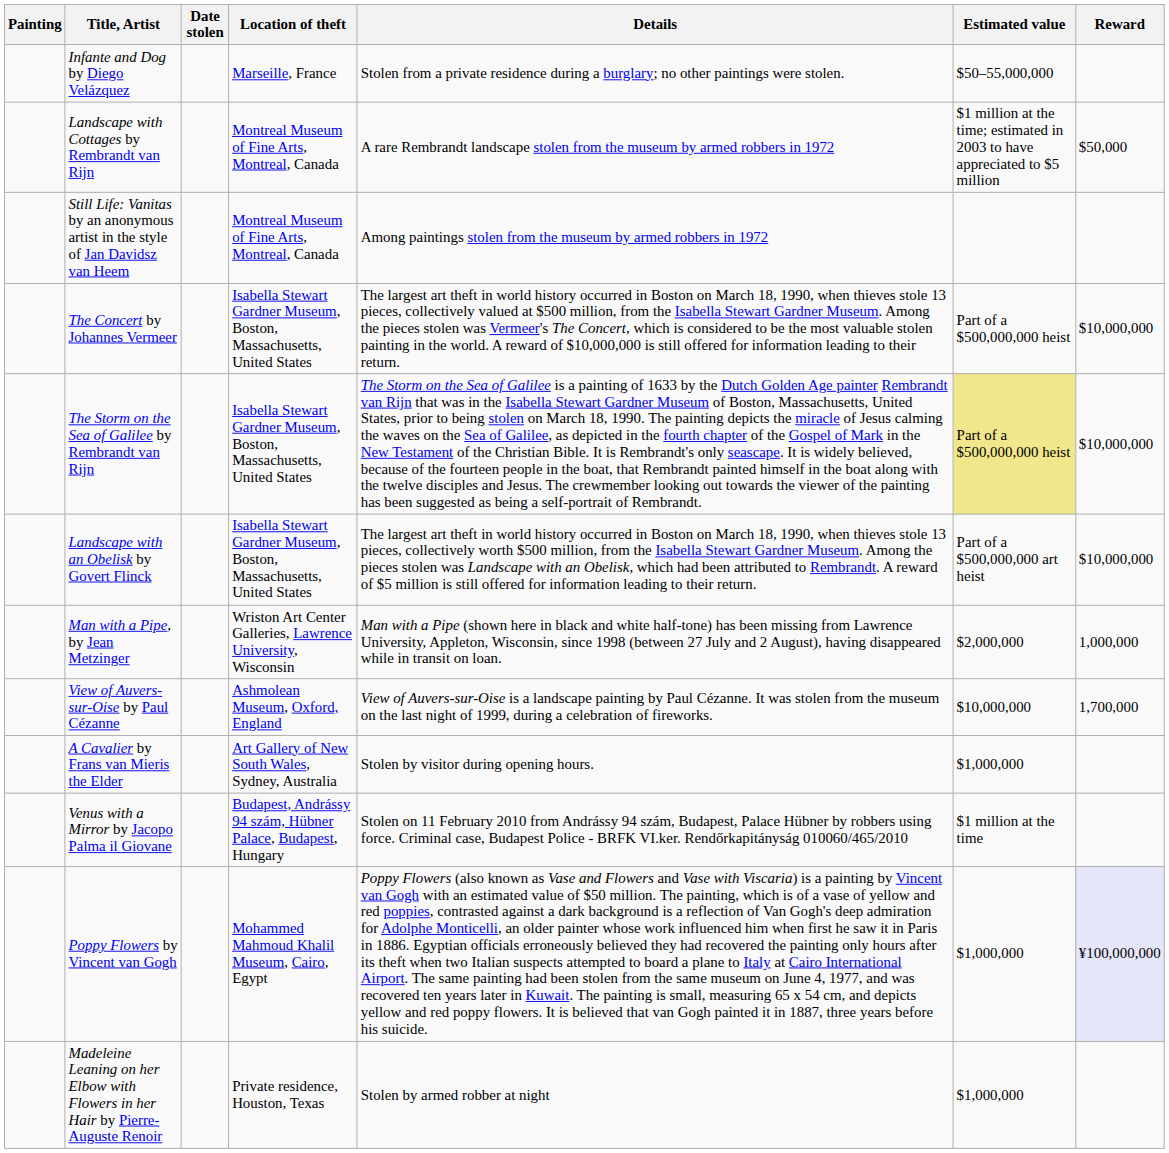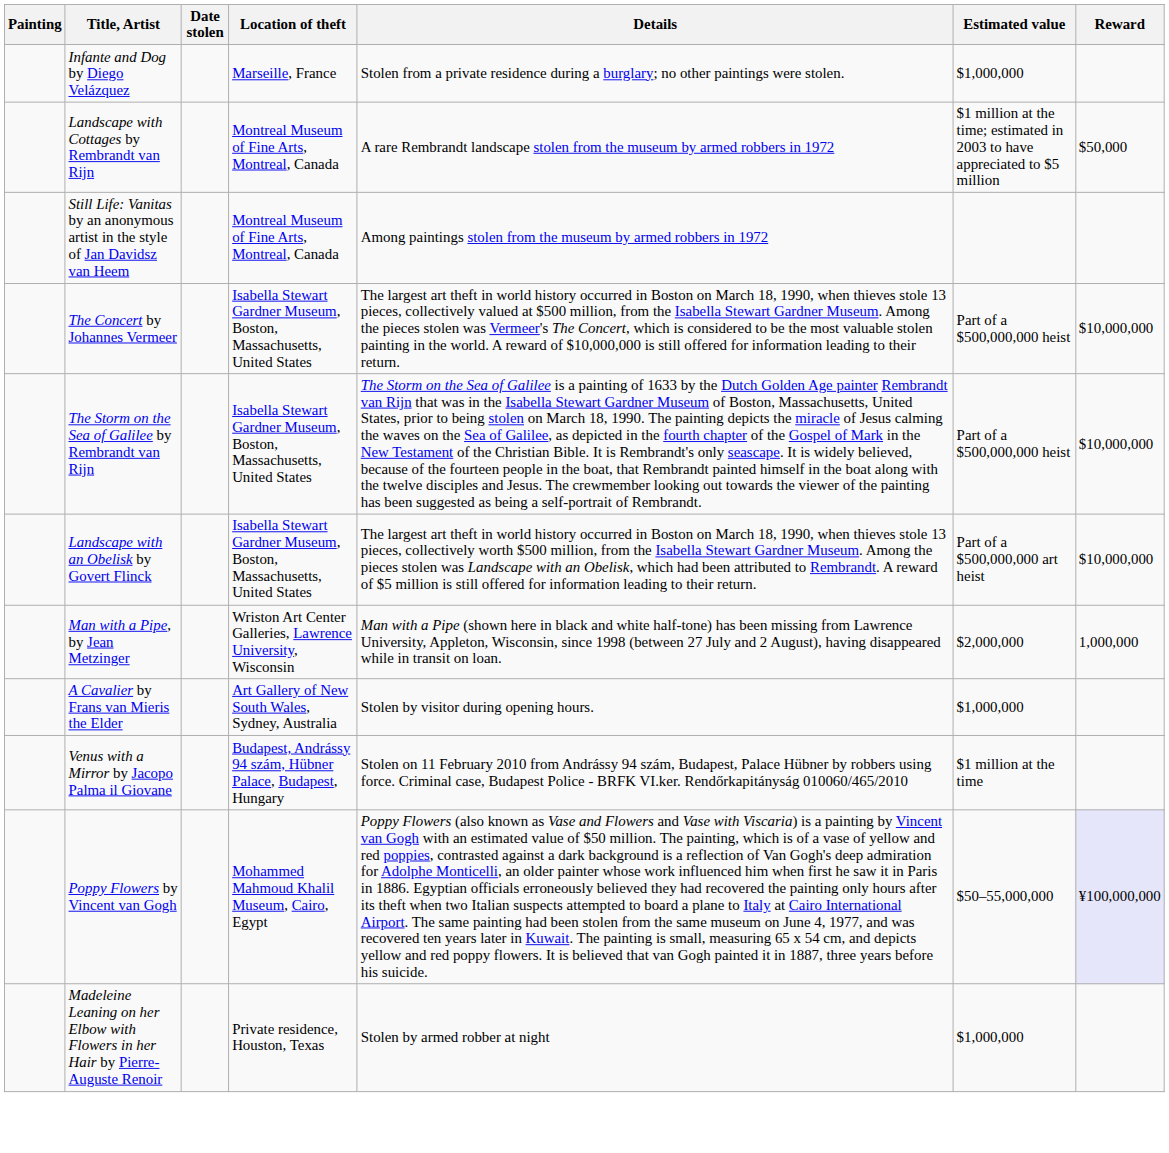 <table class="wikitable sortable">
 <tr>
 <th scope="col" class="unsortable">Painting</th>
 <th scope="col" class="unsortable">Title, Artist</th>
 <th scope="col">Date stolen</th>
 <th scope="col">Location of theft</th>
 <th scope="col" class="unsortable">Details</th>
 <th scope="col">Estimated value</th>
 <th scope="col">Reward</th>
 </tr>
 <tr>
 <td></td>
 <td><em>Infante and Dog</em> by <a href='#'>Diego Velázquez</a></td>
 <td></td>
 <td><a href='#'>Marseille</a>, France</td>
 <td>Stolen from a private residence during a <a href='#'>burglary</a>; no other paintings were stolen.</td>
-<td>$50–55,000,000</td>
+<td>$1,000,000</td>
 <td></td>
 </tr>
 <tr>
 <td></td>
 <td><em>Landscape with Cottages</em> by <a href='#'>Rembrandt van Rijn</a></td>
 <td></td>
 <td><a href='#'>Montreal Museum of Fine Arts</a>, <a href='#'>Montreal</a>, Canada</td>
 <td>A rare Rembrandt landscape <a href='#'>stolen from the museum by armed robbers in 1972</a></td>
 <td>$1 million at the time; estimated in 2003 to have appreciated to $5 million</td>
 <td>$50,000</td>
 </tr>
 <tr>
 <td></td>
 <td><em>Still Life: Vanitas</em> by an anonymous artist in the style of <a href='#'>Jan Davidsz van Heem</a></td>
 <td></td>
 <td><a href='#'>Montreal Museum of Fine Arts</a>, <a href='#'>Montreal</a>, Canada</td>
 <td>Among paintings <a href='#'>stolen from the museum by armed robbers in 1972</a></td>
 <td></td>
 <td></td>
 </tr>
 <tr>
 <td></td>
 <td><a href='#'><em>The Concert</em></a> by <a href='#'>Johannes Vermeer</a></td>
 <td></td>
 <td><a href='#'>Isabella Stewart Gardner Museum</a>, Boston, Massachusetts, United States</td>
 <td> The largest art theft in world history occurred in Boston on March 18, 1990, when thieves stole 13 pieces, collectively valued at $500 million, from the <a href='#'>Isabella Stewart Gardner Museum</a>. Among the pieces stolen was <a href='#'>Vermeer</a>'s <em>The Concert</em>, which is considered to be the most valuable stolen painting in the world. A reward of $10,000,000 is still offered for information leading to their return.</td>
 <td>Part of a $500,000,000 heist</td>
 <td>$10,000,000</td>
 </tr>
 <tr>
 <td></td>
 <td><em><a href='#'>The Storm on the Sea of Galilee</a></em> by <a href='#'>Rembrandt van Rijn</a></td>
 <td></td>
 <td><a href='#'>Isabella Stewart Gardner Museum</a>, Boston, Massachusetts, United States</td>
 <td> <em><a href='#'>The Storm on the Sea of Galilee</a></em> is a painting of 1633 by the <a href='#'>Dutch Golden Age painter</a> <a href='#'>Rembrandt van Rijn</a> that was in the <a href='#'>Isabella Stewart Gardner Museum</a> of Boston, Massachusetts, United States, prior to being <a href='#'>stolen</a> on March 18, 1990. The painting depicts the <a href='#'>miracle</a> of Jesus calming the waves on the <a href='#'>Sea of Galilee</a>, as depicted in the <a href='#'>fourth chapter</a> of the <a href='#'>Gospel of Mark</a> in the <a href='#'>New Testament</a> of the Christian Bible.  It is Rembrandt's only <a href='#'>seascape</a>. It is widely believed, because of the fourteen people in the boat, that Rembrandt painted himself in the boat along with the twelve disciples and Jesus. The crewmember looking out towards the viewer of the painting has been suggested as being a self-portrait of Rembrandt.</td>
-<td style="background: khaki;">Part of a $500,000,000 heist</td>
+<td>Part of a $500,000,000 heist</td>
 <td>$10,000,000</td>
 </tr>
 <tr>
 <td></td>
 <td><em><a href='#'>Landscape with an Obelisk</a></em> by <a href='#'>Govert Flinck</a></td>
 <td></td>
 <td><a href='#'>Isabella Stewart Gardner Museum</a>, Boston, Massachusetts, United States</td>
 <td> The largest art theft in world history occurred in Boston on March 18, 1990, when thieves stole 13 pieces, collectively worth $500 million, from the <a href='#'>Isabella Stewart Gardner Museum</a>. Among the pieces stolen was <em>Landscape with an Obelisk</em>, which had been attributed to <a href='#'>Rembrandt</a>. A reward of $5 million is still offered for information leading to their return.</td>
 <td>Part of a $500,000,000 art heist</td>
 <td>$10,000,000</td>
 </tr>
 <tr>
 <td></td>
 <td><em><a href='#'>Man with a Pipe</a></em>, by <a href='#'>Jean Metzinger</a></td>
 <td></td>
 <td>Wriston Art Center Galleries, <a href='#'>Lawrence University</a>, Wisconsin</td>
 <td><em>Man with a Pipe</em> (shown here in black and white half-tone) has been missing from Lawrence University, Appleton, Wisconsin, since 1998 (between 27 July and 2 August), having disappeared while in transit on loan.</td>
 <td>$2,000,000</td>
 <td>1,000,000</td>
-</tr>
-<tr>
-<td></td>
-<td><em><a href='#'>View of Auvers-sur-Oise</a></em> by <a href='#'>Paul Cézanne</a></td>
-<td></td>
-<td><a href='#'>Ashmolean Museum</a>, <a href='#'>Oxford, England</a></td>
-<td><em>View of Auvers-sur-Oise</em> is a landscape painting by Paul Cézanne. It was stolen from the museum on the last night of 1999, during a celebration of fireworks.</td>
-<td>$10,000,000</td>
-<td>1,700,000</td>
 </tr>
 <tr>
 <td></td>
 <td><em><a href='#'>A Cavalier</a></em> by <a href='#'>Frans van Mieris the Elder</a></td>
 <td></td>
 <td><a href='#'>Art Gallery of New South Wales</a>, Sydney, Australia</td>
 <td>Stolen by visitor during opening hours.</td>
 <td>$1,000,000</td>
 <td></td>
 </tr>
 <tr>
 <td></td>
 <td><em>Venus with a Mirror</em> by <a href='#'>Jacopo Palma il Giovane</a></td>
 <td></td>
 <td><a href='#'>Budapest, Andrássy 94 szám, Hübner Palace</a>, <a href='#'>Budapest</a>, Hungary</td>
 <td>Stolen on 11 February 2010 from Andrássy 94 szám, Budapest, Palace Hübner by robbers using force. Criminal case, Budapest Police - BRFK VI.ker. Rendőrkapitányság  010060/465/2010</td>
 <td>$1 million at the time</td>
 <td></td>
 </tr>
 <tr>
 <td></td>
 <td><em><a href='#'>Poppy Flowers</a></em> by <a href='#'>Vincent van Gogh</a></td>
 <td></td>
 <td><a href='#'>Mohammed Mahmoud Khalil Museum</a>, <a href='#'>Cairo</a>, Egypt</td>
 <td><em>Poppy Flowers</em> (also known as <em>Vase and Flowers</em> and <em>Vase with Viscaria</em>) is a painting by <a href='#'>Vincent van Gogh</a> with an estimated value of $50 million.  The painting, which is of a vase of yellow and red <a href='#'>poppies</a>, contrasted against a dark background is a reflection of Van Gogh's deep admiration for <a href='#'>Adolphe Monticelli</a>, an older painter whose work influenced him when first he saw it in Paris in 1886. Egyptian officials erroneously believed they had recovered the painting only hours after its theft when two Italian suspects attempted to board a plane to <a href='#'>Italy</a> at <a href='#'>Cairo International Airport</a>. The same painting had been stolen from the same museum on June 4, 1977, and was recovered ten years later in <a href='#'>Kuwait</a>. The painting is small, measuring 65 x 54 cm, and depicts yellow and red poppy flowers. It is believed that van Gogh painted it in 1887, three years before his suicide.</td>
-<td>$1,000,000</td>
+<td>$50–55,000,000</td>
 <td style="background: lavender;">¥100,000,000</td>
 </tr>
 <tr>
 <td></td>
 <td><em>Madeleine Leaning on her Elbow with Flowers in her Hair</em> by <a href='#'>Pierre-Auguste Renoir</a></td>
 <td></td>
 <td>Private residence, Houston, Texas</td>
 <td>Stolen by armed robber at night</td>
 <td>$1,000,000</td>
 <td></td>
 </tr>
 </table>
